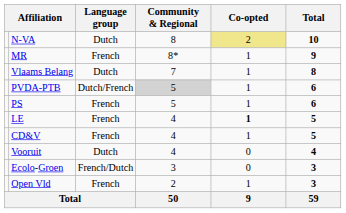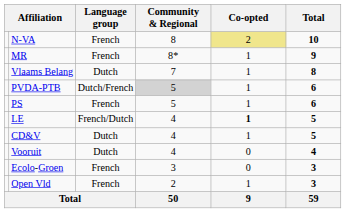 <table class="wikitable" style="text-align: center;">
 <tr>
 <th colspan="2">Affiliation</th>
 <th>Language<br>group</th>
 <th style="width: 7em;">Community<br>& Regional</th>
 <th style="width: 7em;">Co-opted</th>
 <th style="width: 5em;">Total</th>
 </tr>
 <tr>
 <td></td>
 <td style="text-align: left;"><a href='#'>N-VA</a></td>
-<td>Dutch</td>
+<td>French</td>
 <td>8</td>
 <td style="background: khaki;">2</td>
 <td><strong>10</strong></td>
 </tr>
 <tr>
 <td></td>
 <td style="text-align: left;"><a href='#'>MR</a></td>
 <td>French</td>
 <td>8*</td>
 <td>1</td>
 <td><strong>9</strong></td>
 </tr>
 <tr>
 <td></td>
 <td style="text-align: left;"><a href='#'>Vlaams Belang</a></td>
 <td>Dutch</td>
 <td>7</td>
 <td>1</td>
 <td><strong>8</strong></td>
 </tr>
 <tr>
 <td></td>
 <td style="text-align: left;"><a href='#'>PVDA-PTB</a></td>
 <td>Dutch/French</td>
 <td style="background: lightgrey;">5</td>
 <td>1</td>
 <td><strong>6</strong></td>
 </tr>
 <tr>
 <td></td>
 <td style="text-align: left;"><a href='#'>PS</a></td>
 <td>French</td>
 <td>5</td>
 <td>1</td>
 <td><strong>6</strong></td>
 </tr>
 <tr>
 <td></td>
 <td style="text-align: left;"><a href='#'>LE</a></td>
-<td>French</td>
+<td>French/Dutch</td>
 <td>4</td>
 <td><strong>1</strong></td>
 <td><strong>5</strong></td>
 </tr>
 <tr>
 <td></td>
 <td style="text-align: left;"><a href='#'>CD&V</a></td>
-<td>French</td>
+<td>Dutch</td>
 <td>4</td>
 <td>1</td>
 <td><strong>5</strong></td>
 </tr>
 <tr>
 <td></td>
 <td style="text-align: left;"><a href='#'>Vooruit</a></td>
 <td>Dutch</td>
 <td>4</td>
 <td>0</td>
 <td><strong>4</strong></td>
 </tr>
 <tr>
 <td></td>
 <td style="text-align: left;"><a href='#'>Ecolo</a>-<a href='#'>Groen</a></td>
-<td>French/Dutch</td>
+<td>French</td>
 <td>3</td>
 <td>0</td>
 <td><strong>3</strong></td>
 </tr>
 <tr>
 <td></td>
 <td style="text-align: left;"><a href='#'>Open Vld</a></td>
 <td>French</td>
 <td>2</td>
 <td>1</td>
 <td><strong>3</strong></td>
 </tr>
 <tr>
 <th colspan="3">Total</th>
 <th>50</th>
 <th>9</th>
 <th>59</th>
 </tr>
 </table>
